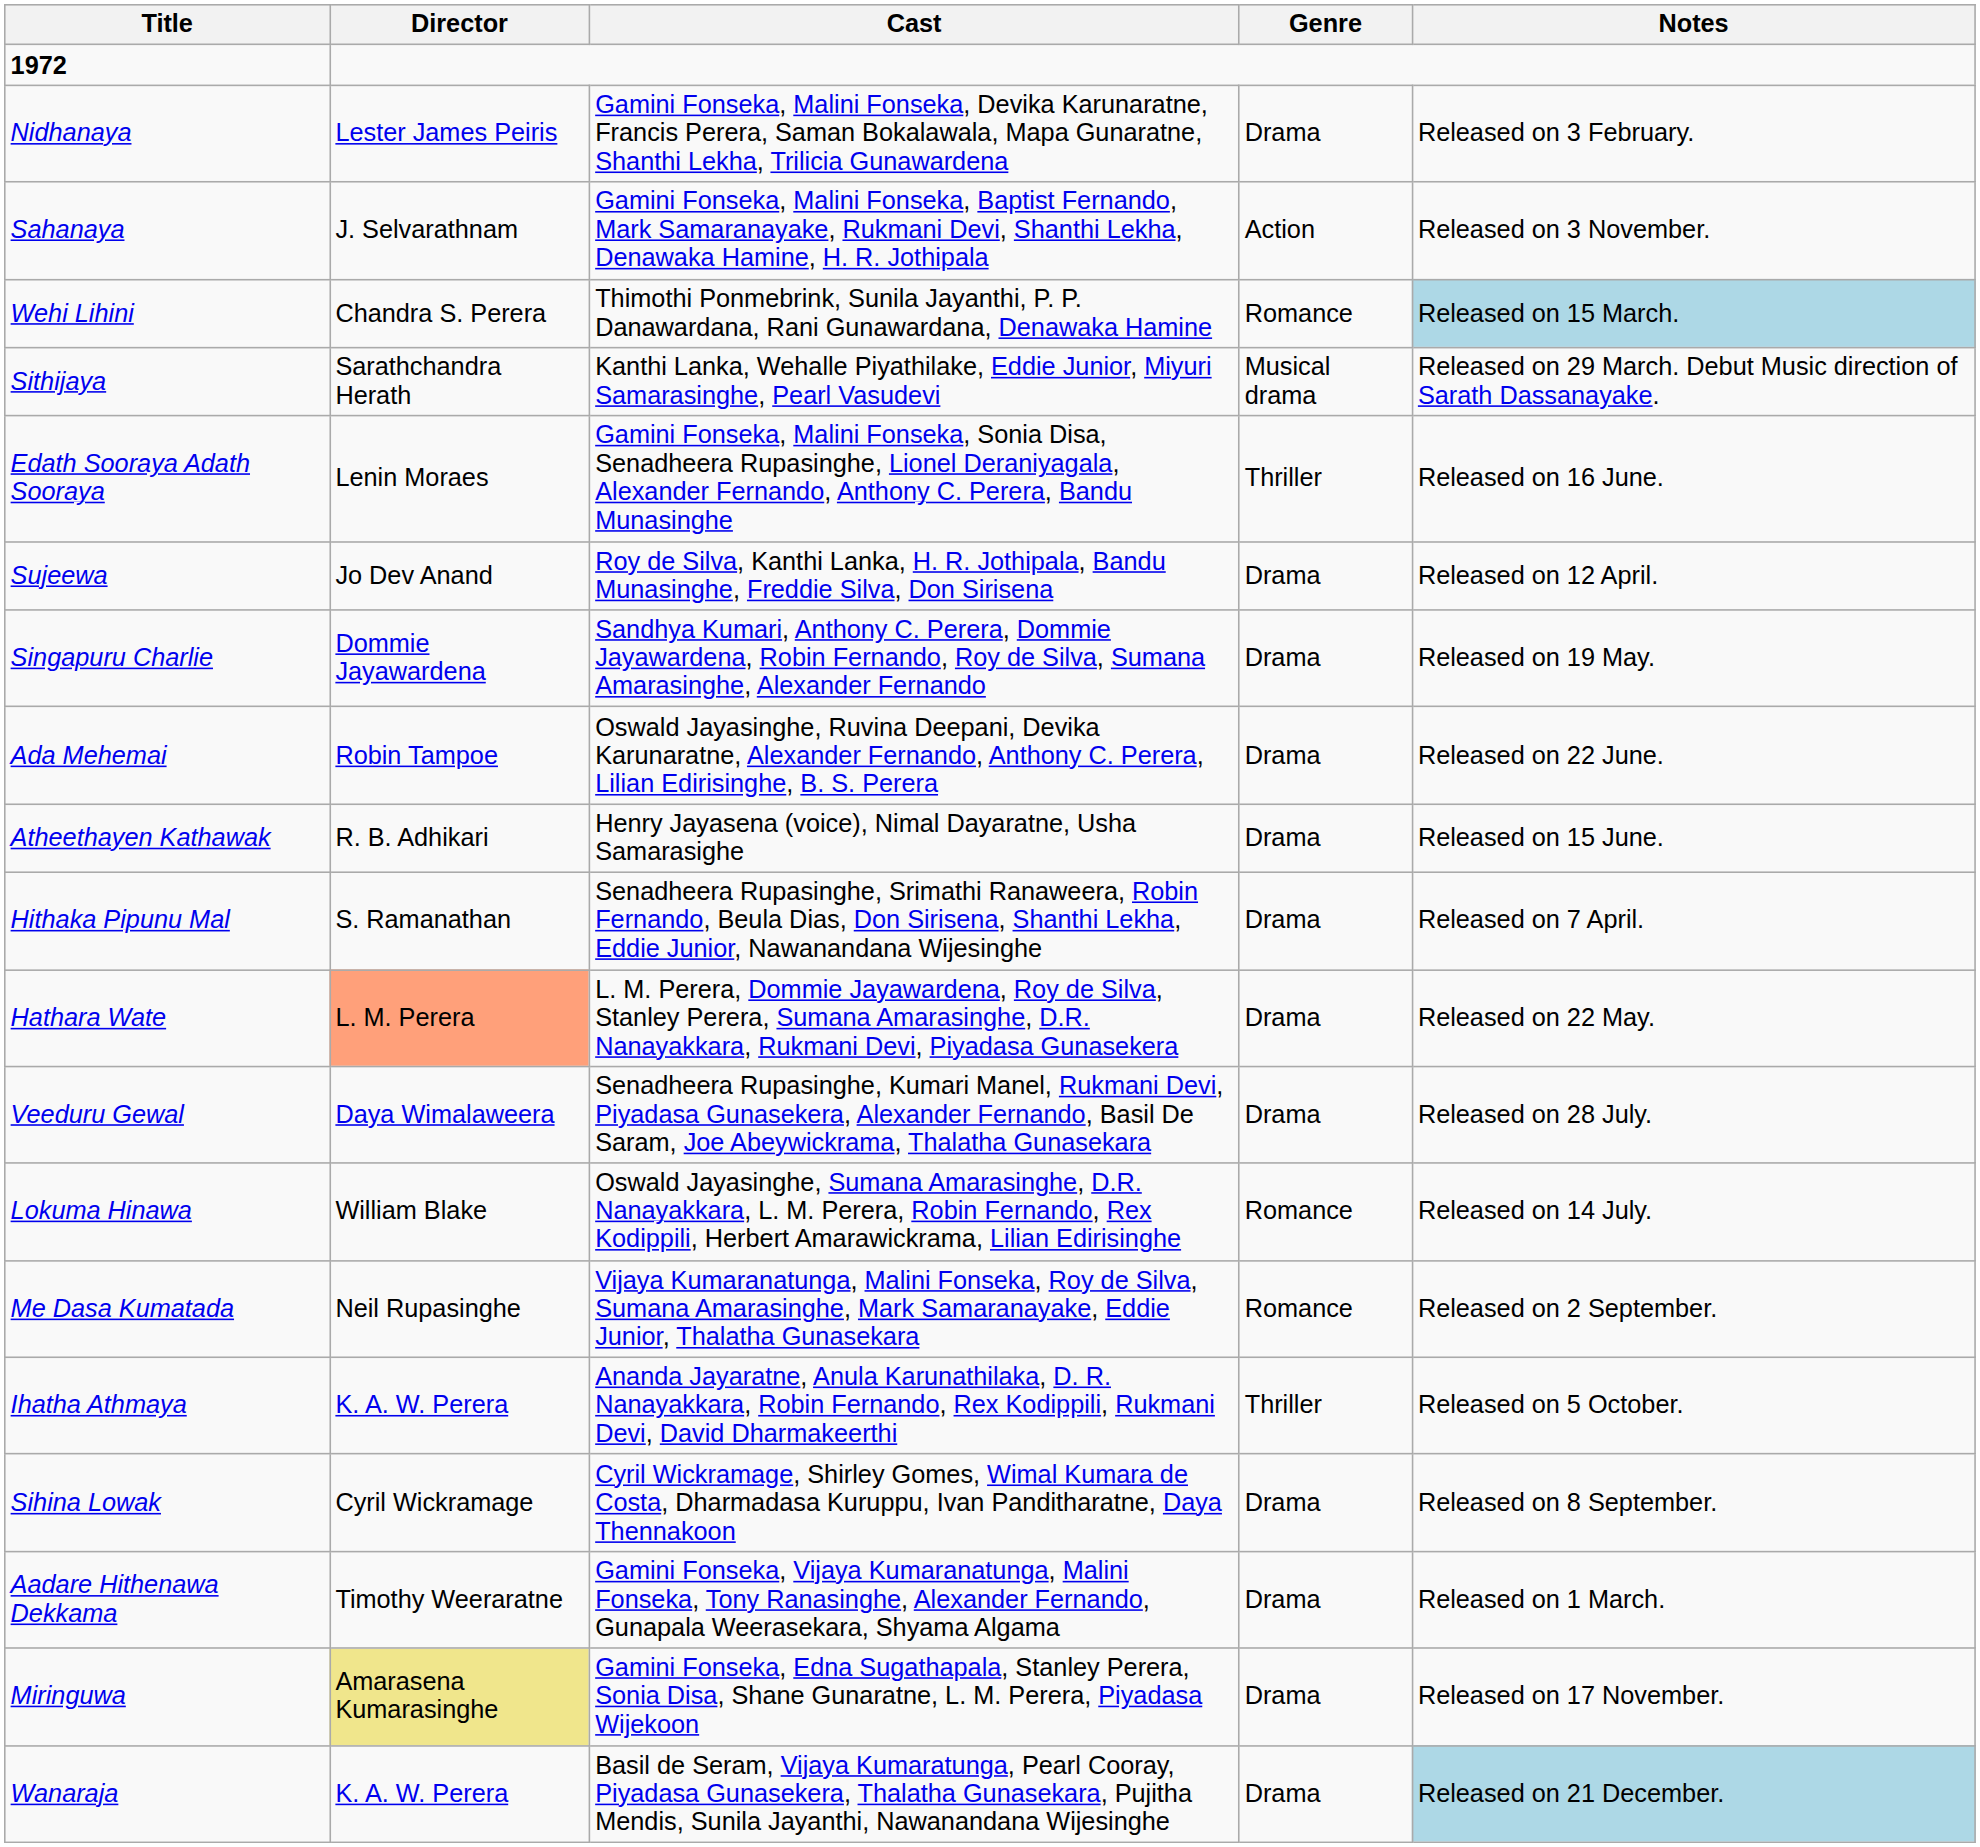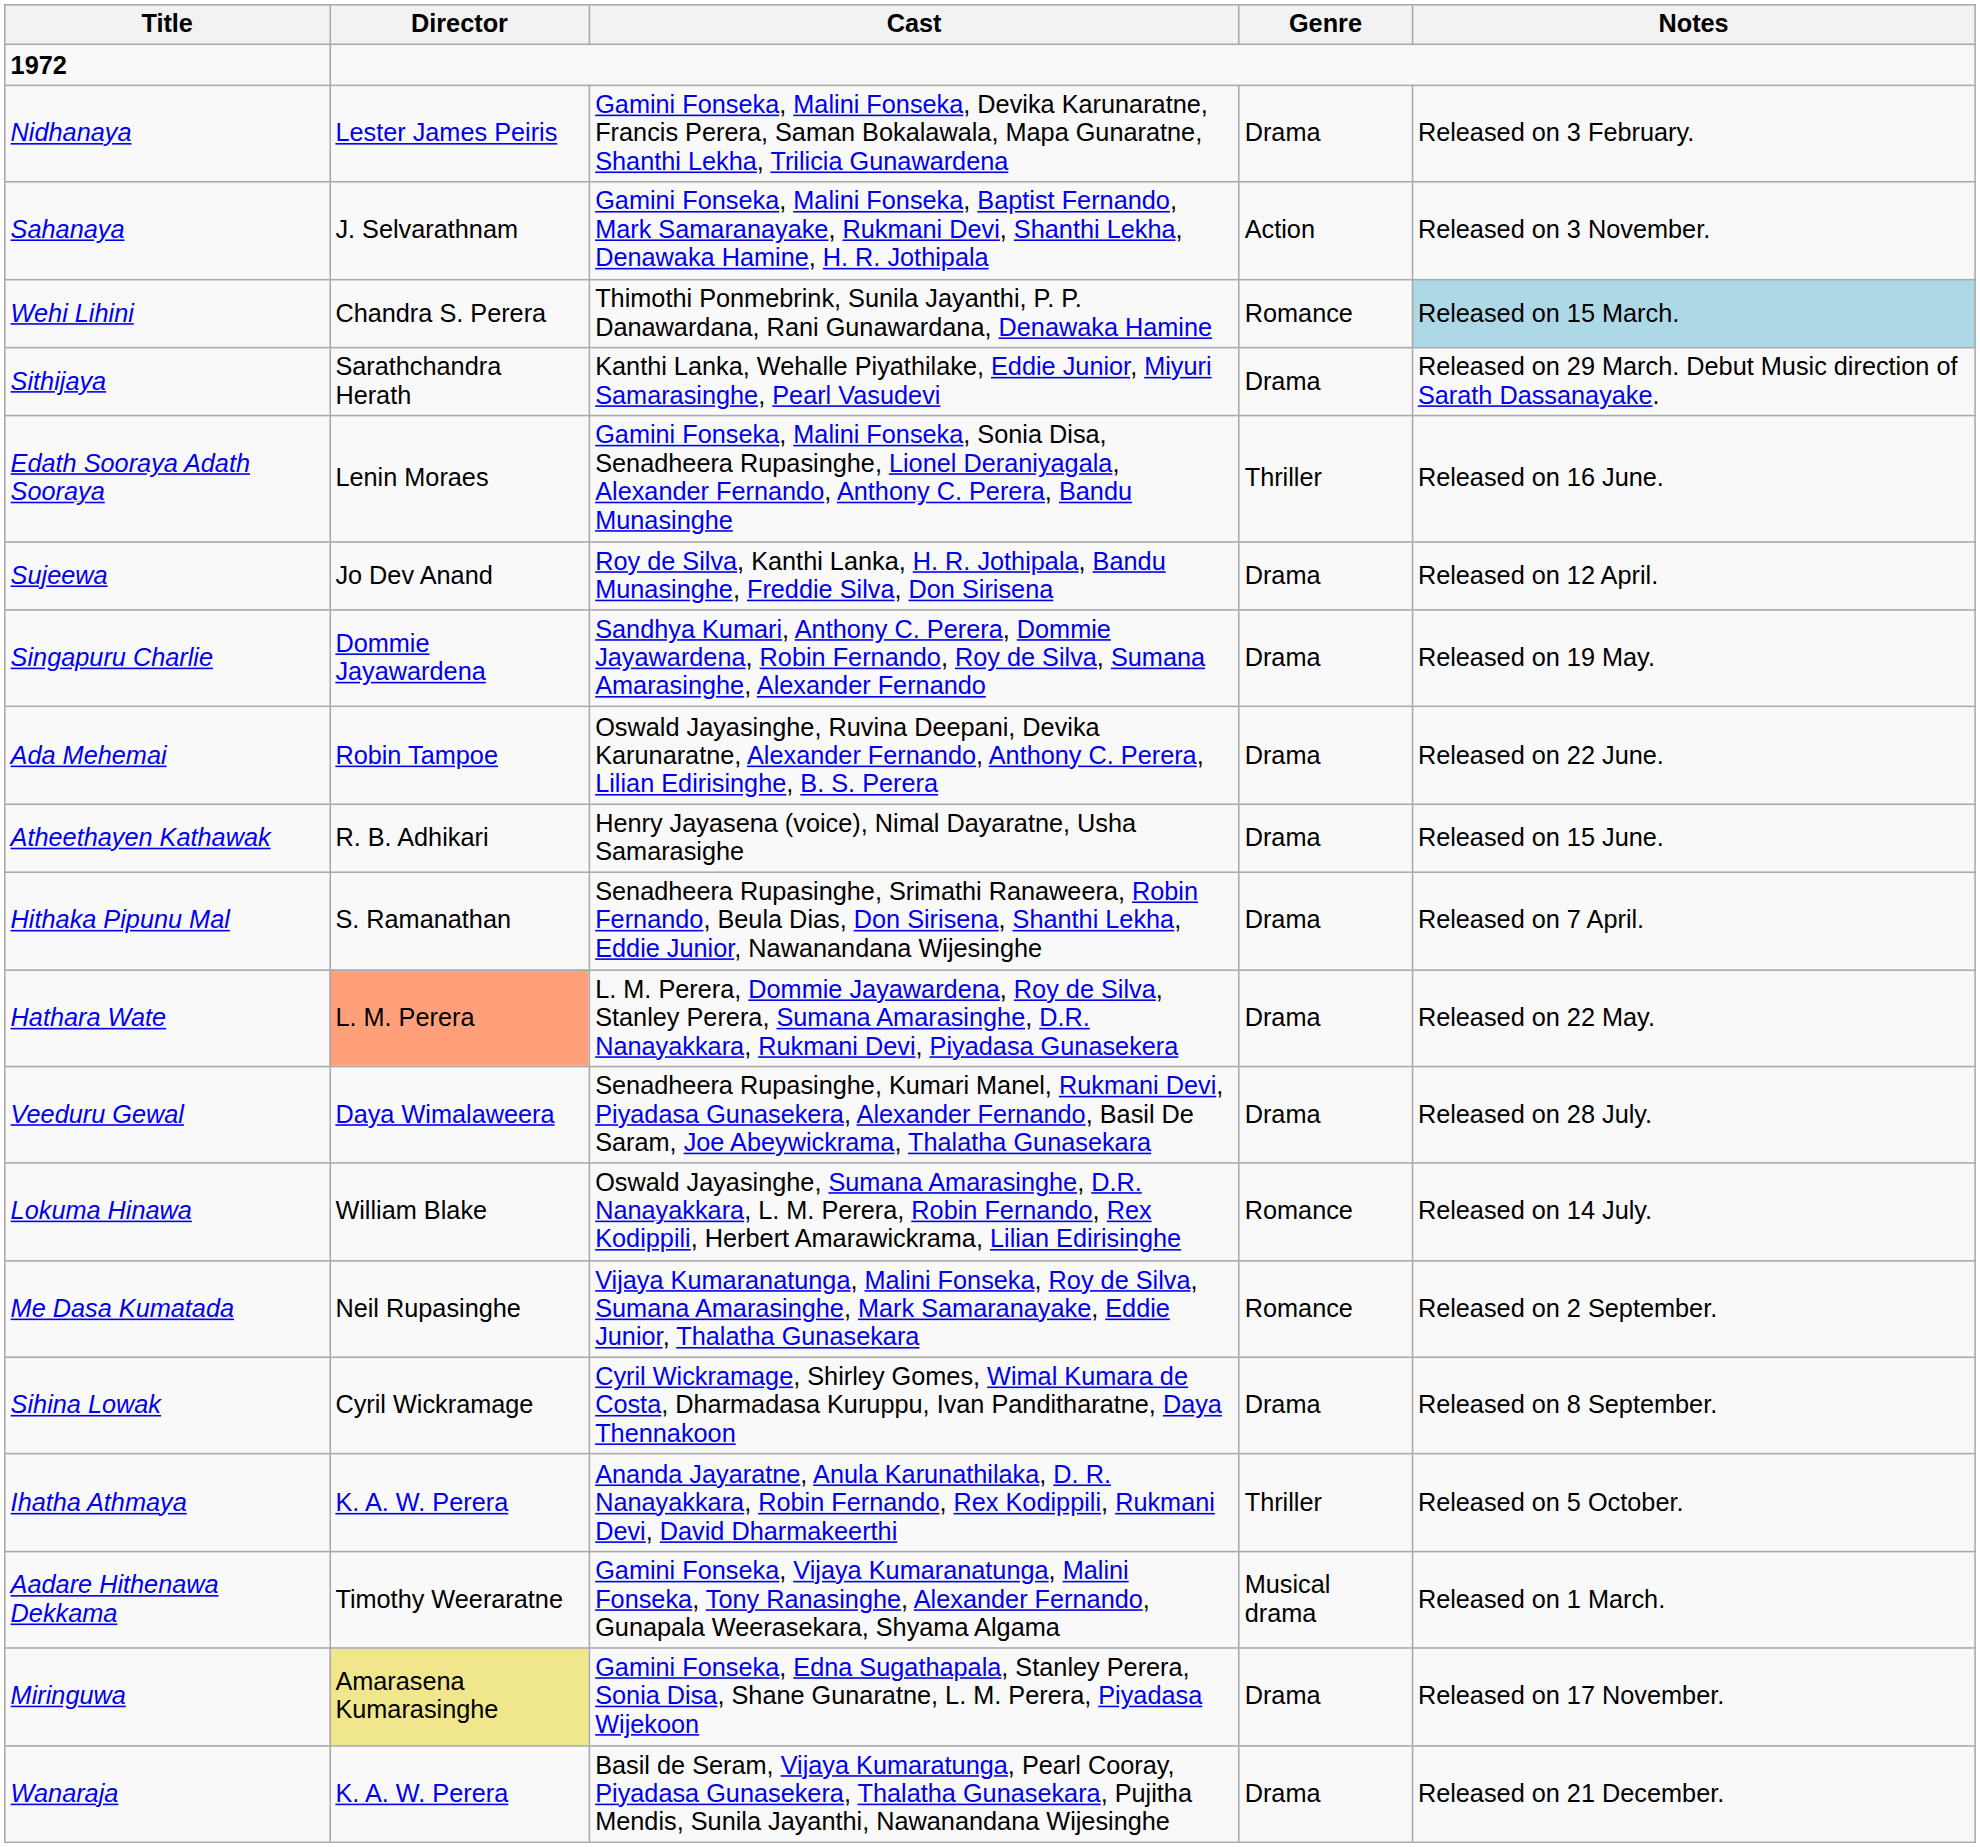 <table class="wikitable">
 <tr>
 <th width=15%>Title</th>
 <th width=12%>Director</th>
 <th width=30%>Cast</th>
 <th width=8%>Genre</th>
 <th width=26%>Notes</th>
 </tr>
 <tr>
 <td><strong>1972</strong></td>
 </tr>
 <tr>
 <td><em><a href='#'>Nidhanaya</a></em></td>
 <td><a href='#'>Lester James Peiris</a></td>
 <td><a href='#'>Gamini Fonseka</a>, <a href='#'>Malini Fonseka</a>, Devika Karunaratne, Francis Perera, Saman Bokalawala, Mapa Gunaratne, <a href='#'>Shanthi Lekha</a>, <a href='#'>Trilicia Gunawardena</a></td>
 <td>Drama</td>
 <td>Released on 3 February.</td>
 </tr>
 <tr>
 <td><em><a href='#'>Sahanaya</a></em></td>
 <td>J. Selvarathnam</td>
 <td><a href='#'>Gamini Fonseka</a>, <a href='#'>Malini Fonseka</a>, <a href='#'>Baptist Fernando</a>, <a href='#'>Mark Samaranayake</a>, <a href='#'>Rukmani Devi</a>, <a href='#'>Shanthi Lekha</a>, <a href='#'>Denawaka Hamine</a>, <a href='#'>H. R. Jothipala</a></td>
 <td>Action</td>
 <td>Released on 3 November.</td>
 </tr>
 <tr>
 <td><em><a href='#'>Wehi Lihini</a></em></td>
 <td>Chandra S. Perera</td>
 <td>Thimothi Ponmebrink, Sunila Jayanthi, P. P. Danawardana, Rani Gunawardana, <a href='#'>Denawaka Hamine</a></td>
 <td>Romance</td>
 <td style="background: lightblue;">Released on 15 March.</td>
 </tr>
 <tr>
 <td><em><a href='#'>Sithijaya</a></em></td>
 <td>Sarathchandra Herath</td>
 <td>Kanthi Lanka, Wehalle Piyathilake, <a href='#'>Eddie Junior</a>, <a href='#'>Miyuri Samarasinghe</a>, <a href='#'>Pearl Vasudevi</a></td>
-<td>Musical drama</td>
+<td>Drama</td>
 <td>Released on 29 March. Debut Music direction of <a href='#'>Sarath Dassanayake</a>.</td>
 </tr>
 <tr>
 <td><em><a href='#'>Edath Sooraya Adath Sooraya</a></em></td>
 <td>Lenin Moraes</td>
 <td><a href='#'>Gamini Fonseka</a>, <a href='#'>Malini Fonseka</a>, Sonia Disa, Senadheera Rupasinghe, <a href='#'>Lionel Deraniyagala</a>, <a href='#'>Alexander Fernando</a>, <a href='#'>Anthony C. Perera</a>, <a href='#'>Bandu Munasinghe</a></td>
 <td>Thriller</td>
 <td>Released on 16 June.</td>
 </tr>
 <tr>
 <td><em><a href='#'>Sujeewa</a></em></td>
 <td>Jo Dev Anand</td>
 <td><a href='#'>Roy de Silva</a>, Kanthi Lanka, <a href='#'>H. R. Jothipala</a>, <a href='#'>Bandu Munasinghe</a>, <a href='#'>Freddie Silva</a>, <a href='#'>Don Sirisena</a></td>
 <td>Drama</td>
 <td>Released on 12 April.</td>
 </tr>
 <tr>
 <td><em><a href='#'>Singapuru Charlie</a></em></td>
 <td><a href='#'>Dommie Jayawardena</a></td>
 <td><a href='#'>Sandhya Kumari</a>, <a href='#'>Anthony C. Perera</a>, <a href='#'>Dommie Jayawardena</a>, <a href='#'>Robin Fernando</a>, <a href='#'>Roy de Silva</a>, <a href='#'>Sumana Amarasinghe</a>, <a href='#'>Alexander Fernando</a></td>
 <td>Drama</td>
 <td>Released on 19 May.</td>
 </tr>
 <tr>
 <td><em><a href='#'>Ada Mehemai</a></em></td>
 <td><a href='#'>Robin Tampoe</a></td>
 <td>Oswald Jayasinghe, Ruvina Deepani, Devika Karunaratne, <a href='#'>Alexander Fernando</a>, <a href='#'>Anthony C. Perera</a>, <a href='#'>Lilian Edirisinghe</a>, <a href='#'>B. S. Perera</a></td>
 <td>Drama</td>
 <td>Released on 22 June.</td>
 </tr>
 <tr>
 <td><em><a href='#'>Atheethayen Kathawak</a></em></td>
 <td>R. B. Adhikari</td>
 <td>Henry Jayasena (voice), Nimal Dayaratne, Usha Samarasighe</td>
 <td>Drama</td>
 <td>Released on 15 June.</td>
 </tr>
 <tr>
 <td><em><a href='#'>Hithaka Pipunu Mal</a></em></td>
 <td>S. Ramanathan</td>
 <td>Senadheera Rupasinghe, Srimathi Ranaweera, <a href='#'>Robin Fernando</a>, Beula Dias, <a href='#'>Don Sirisena</a>, <a href='#'>Shanthi Lekha</a>, <a href='#'>Eddie Junior</a>, Nawanandana Wijesinghe</td>
 <td>Drama</td>
 <td>Released on 7 April.</td>
 </tr>
 <tr>
 <td><em><a href='#'>Hathara Wate</a></em></td>
 <td style="background: lightsalmon;">L. M. Perera</td>
 <td>L. M. Perera, <a href='#'>Dommie Jayawardena</a>, <a href='#'>Roy de Silva</a>, Stanley Perera, <a href='#'>Sumana Amarasinghe</a>, <a href='#'>D.R. Nanayakkara</a>, <a href='#'>Rukmani Devi</a>, <a href='#'>Piyadasa Gunasekera</a></td>
 <td>Drama</td>
 <td>Released on 22 May.</td>
 </tr>
 <tr>
 <td><em><a href='#'>Veeduru Gewal</a></em></td>
 <td><a href='#'>Daya Wimalaweera</a></td>
 <td>Senadheera Rupasinghe, Kumari Manel, <a href='#'>Rukmani Devi</a>, <a href='#'>Piyadasa Gunasekera</a>, <a href='#'>Alexander Fernando</a>, Basil De Saram, <a href='#'>Joe Abeywickrama</a>, <a href='#'>Thalatha Gunasekara</a></td>
 <td>Drama</td>
 <td>Released on 28 July.</td>
 </tr>
 <tr>
 <td><em><a href='#'>Lokuma Hinawa</a></em></td>
 <td>William Blake</td>
 <td>Oswald Jayasinghe, <a href='#'>Sumana Amarasinghe</a>, <a href='#'>D.R. Nanayakkara</a>, L. M. Perera, <a href='#'>Robin Fernando</a>, <a href='#'>Rex Kodippili</a>, Herbert Amarawickrama, <a href='#'>Lilian Edirisinghe</a></td>
 <td>Romance</td>
 <td>Released on 14 July.</td>
 </tr>
 <tr>
 <td><em><a href='#'>Me Dasa Kumatada</a></em></td>
 <td>Neil Rupasinghe</td>
 <td><a href='#'>Vijaya Kumaranatunga</a>, <a href='#'>Malini Fonseka</a>, <a href='#'>Roy de Silva</a>, <a href='#'>Sumana Amarasinghe</a>, <a href='#'>Mark Samaranayake</a>, <a href='#'>Eddie Junior</a>, <a href='#'>Thalatha Gunasekara</a></td>
 <td>Romance</td>
 <td>Released on 2 September.</td>
 </tr>
 <tr>
+<td><em><a href='#'>Sihina Lowak</a></em></td>
+<td>Cyril Wickramage</td>
+<td><a href='#'>Cyril Wickramage</a>, Shirley Gomes, <a href='#'>Wimal Kumara de Costa</a>, Dharmadasa Kuruppu, Ivan Panditharatne, <a href='#'>Daya Thennakoon</a></td>
+<td>Drama</td>
+<td>Released on 8 September.</td>
+</tr>
+<tr>
 <td><em><a href='#'>Ihatha Athmaya</a></em></td>
 <td><a href='#'>K. A. W. Perera</a></td>
 <td><a href='#'>Ananda Jayaratne</a>, <a href='#'>Anula Karunathilaka</a>, <a href='#'>D. R. Nanayakkara</a>, <a href='#'>Robin Fernando</a>, <a href='#'>Rex Kodippili</a>, <a href='#'>Rukmani Devi</a>, <a href='#'>David Dharmakeerthi</a></td>
 <td>Thriller</td>
 <td>Released on 5 October.</td>
 </tr>
 <tr>
-<td><em><a href='#'>Sihina Lowak</a></em></td>
-<td>Cyril Wickramage</td>
-<td><a href='#'>Cyril Wickramage</a>, Shirley Gomes, <a href='#'>Wimal Kumara de Costa</a>, Dharmadasa Kuruppu, Ivan Panditharatne, <a href='#'>Daya Thennakoon</a></td>
-<td>Drama</td>
-<td>Released on 8 September.</td>
-</tr>
-<tr>
 <td><em><a href='#'>Aadare Hithenawa Dekkama</a></em></td>
 <td>Timothy Weeraratne</td>
 <td><a href='#'>Gamini Fonseka</a>, <a href='#'>Vijaya Kumaranatunga</a>, <a href='#'>Malini Fonseka</a>, <a href='#'>Tony Ranasinghe</a>, <a href='#'>Alexander Fernando</a>, Gunapala Weerasekara, Shyama Algama</td>
-<td>Drama</td>
+<td>Musical drama</td>
 <td>Released on 1 March.</td>
 </tr>
 <tr>
 <td><em><a href='#'>Miringuwa</a></em></td>
 <td style="background: khaki;">Amarasena Kumarasinghe</td>
 <td><a href='#'>Gamini Fonseka</a>, <a href='#'>Edna Sugathapala</a>, Stanley Perera, <a href='#'>Sonia Disa</a>, Shane Gunaratne, L. M. Perera, <a href='#'>Piyadasa Wijekoon</a></td>
 <td>Drama</td>
 <td>Released on 17 November.</td>
 </tr>
 <tr>
 <td><em><a href='#'>Wanaraja</a></em></td>
 <td><a href='#'>K. A. W. Perera</a></td>
 <td>Basil de Seram, <a href='#'>Vijaya Kumaratunga</a>, Pearl Cooray, <a href='#'>Piyadasa Gunasekera</a>, <a href='#'>Thalatha Gunasekara</a>, Pujitha Mendis, Sunila Jayanthi, Nawanandana Wijesinghe</td>
 <td>Drama</td>
-<td style="background: lightblue;">Released on 21 December.</td>
+<td>Released on 21 December.</td>
 </tr>
 </table>
